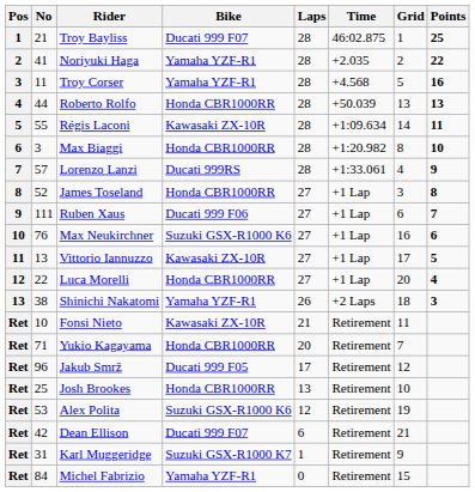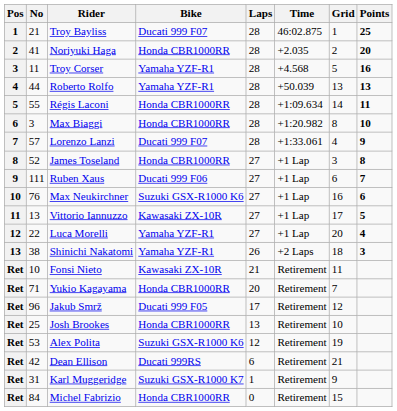 <table class="wikitable" style="font-size: 95%;">
 <tr>
 <th>Pos</th>
 <th>No</th>
 <th>Rider</th>
 <th>Bike</th>
 <th>Laps</th>
 <th>Time</th>
 <th>Grid</th>
 <th>Points</th>
 </tr>
 <tr>
 <th>1</th>
 <td>21</td>
 <td> <a href='#'>Troy Bayliss</a></td>
 <td><a href='#'>Ducati 999 F07</a></td>
 <td>28</td>
 <td>46:02.875</td>
 <td>1</td>
 <td><strong>25</strong></td>
 </tr>
 <tr>
 <th>2</th>
 <td>41</td>
 <td> <a href='#'>Noriyuki Haga</a></td>
-<td><a href='#'>Yamaha YZF-R1</a></td>
+<td><a href='#'>Honda CBR1000RR</a></td>
 <td>28</td>
 <td>+2.035</td>
 <td>2</td>
-<td><strong>22</strong></td>
+<td><strong>20</strong></td>
 </tr>
 <tr>
 <th>3</th>
 <td>11</td>
 <td> <a href='#'>Troy Corser</a></td>
 <td><a href='#'>Yamaha YZF-R1</a></td>
 <td>28</td>
 <td>+4.568</td>
 <td>5</td>
 <td><strong>16</strong></td>
 </tr>
 <tr>
 <th>4</th>
 <td>44</td>
 <td> <a href='#'>Roberto Rolfo</a></td>
-<td><a href='#'>Honda CBR1000RR</a></td>
+<td><a href='#'>Yamaha YZF-R1</a></td>
 <td>28</td>
 <td>+50.039</td>
 <td>13</td>
 <td><strong>13</strong></td>
 </tr>
 <tr>
 <th>5</th>
 <td>55</td>
 <td> <a href='#'>Régis Laconi</a></td>
-<td><a href='#'>Kawasaki ZX-10R</a></td>
+<td><a href='#'>Honda CBR1000RR</a></td>
 <td>28</td>
 <td>+1:09.634</td>
 <td>14</td>
 <td><strong>11</strong></td>
 </tr>
 <tr>
 <th>6</th>
 <td>3</td>
 <td> <a href='#'>Max Biaggi</a></td>
 <td><a href='#'>Honda CBR1000RR</a></td>
 <td>28</td>
 <td>+1:20.982</td>
 <td>8</td>
 <td><strong>10</strong></td>
 </tr>
 <tr>
 <th>7</th>
 <td>57</td>
 <td> <a href='#'>Lorenzo Lanzi</a></td>
-<td><a href='#'>Ducati 999RS</a></td>
+<td><a href='#'>Ducati 999 F07</a></td>
 <td>28</td>
 <td>+1:33.061</td>
 <td>4</td>
 <td><strong>9</strong></td>
 </tr>
 <tr>
 <th>8</th>
 <td>52</td>
 <td> <a href='#'>James Toseland</a></td>
 <td><a href='#'>Honda CBR1000RR</a></td>
 <td>27</td>
 <td>+1 Lap</td>
 <td>3</td>
 <td><strong>8</strong></td>
 </tr>
 <tr>
 <th>9</th>
 <td>111</td>
 <td> <a href='#'>Ruben Xaus</a></td>
 <td><a href='#'>Ducati 999 F06</a></td>
 <td>27</td>
 <td>+1 Lap</td>
 <td>6</td>
 <td><strong>7</strong></td>
 </tr>
 <tr>
 <th>10</th>
 <td>76</td>
 <td> <a href='#'>Max Neukirchner</a></td>
 <td><a href='#'>Suzuki GSX-R1000 K6</a></td>
 <td>27</td>
 <td>+1 Lap</td>
 <td>16</td>
 <td><strong>6</strong></td>
 </tr>
 <tr>
 <th>11</th>
 <td>13</td>
 <td> <a href='#'>Vittorio Iannuzzo</a></td>
 <td><a href='#'>Kawasaki ZX-10R</a></td>
 <td>27</td>
 <td>+1 Lap</td>
 <td>17</td>
 <td><strong>5</strong></td>
 </tr>
 <tr>
 <th>12</th>
 <td>22</td>
 <td> <a href='#'>Luca Morelli</a></td>
-<td><a href='#'>Honda CBR1000RR</a></td>
+<td><a href='#'>Yamaha YZF-R1</a></td>
 <td>27</td>
 <td>+1 Lap</td>
 <td>20</td>
 <td><strong>4</strong></td>
 </tr>
 <tr>
 <th>13</th>
 <td>38</td>
 <td> <a href='#'>Shinichi Nakatomi</a></td>
 <td><a href='#'>Yamaha YZF-R1</a></td>
 <td>26</td>
 <td>+2 Laps</td>
 <td>18</td>
 <td><strong>3</strong></td>
 </tr>
 <tr>
 <th>Ret</th>
 <td>10</td>
 <td> <a href='#'>Fonsi Nieto</a></td>
 <td><a href='#'>Kawasaki ZX-10R</a></td>
 <td>21</td>
 <td>Retirement</td>
 <td>11</td>
 <td></td>
 </tr>
 <tr>
 <th>Ret</th>
 <td>71</td>
 <td> <a href='#'>Yukio Kagayama</a></td>
 <td><a href='#'>Honda CBR1000RR</a></td>
 <td>20</td>
 <td>Retirement</td>
 <td>7</td>
 <td></td>
 </tr>
 <tr>
 <th>Ret</th>
 <td>96</td>
 <td> <a href='#'>Jakub Smrž</a></td>
 <td><a href='#'>Ducati 999 F05</a></td>
 <td>17</td>
 <td>Retirement</td>
 <td>12</td>
 <td></td>
 </tr>
 <tr>
 <th>Ret</th>
 <td>25</td>
 <td> <a href='#'>Josh Brookes</a></td>
 <td><a href='#'>Honda CBR1000RR</a></td>
 <td>13</td>
 <td>Retirement</td>
 <td>10</td>
 <td></td>
 </tr>
 <tr>
 <th>Ret</th>
 <td>53</td>
 <td> <a href='#'>Alex Polita</a></td>
 <td><a href='#'>Suzuki GSX-R1000 K6</a></td>
 <td>12</td>
 <td>Retirement</td>
 <td>19</td>
 <td></td>
 </tr>
 <tr>
 <th>Ret</th>
 <td>42</td>
 <td> <a href='#'>Dean Ellison</a></td>
-<td><a href='#'>Ducati 999 F07</a></td>
+<td><a href='#'>Ducati 999RS</a></td>
 <td>6</td>
 <td>Retirement</td>
 <td>21</td>
 <td></td>
 </tr>
 <tr>
 <th>Ret</th>
 <td>31</td>
 <td> <a href='#'>Karl Muggeridge</a></td>
 <td><a href='#'>Suzuki GSX-R1000 K7</a></td>
 <td>1</td>
 <td>Retirement</td>
 <td>9</td>
 <td></td>
 </tr>
 <tr>
 <th>Ret</th>
 <td>84</td>
 <td> <a href='#'>Michel Fabrizio</a></td>
-<td><a href='#'>Yamaha YZF-R1</a></td>
+<td><a href='#'>Honda CBR1000RR</a></td>
 <td>0</td>
 <td>Retirement</td>
 <td>15</td>
 <td></td>
 </tr>
 </table>
